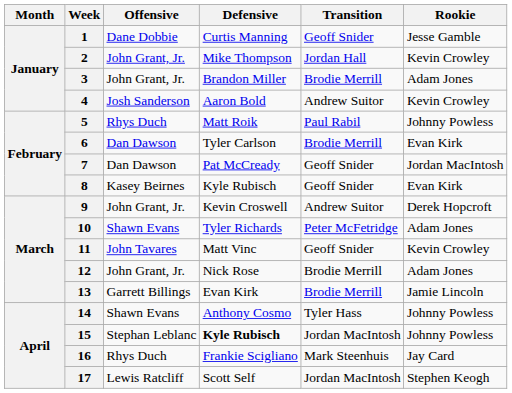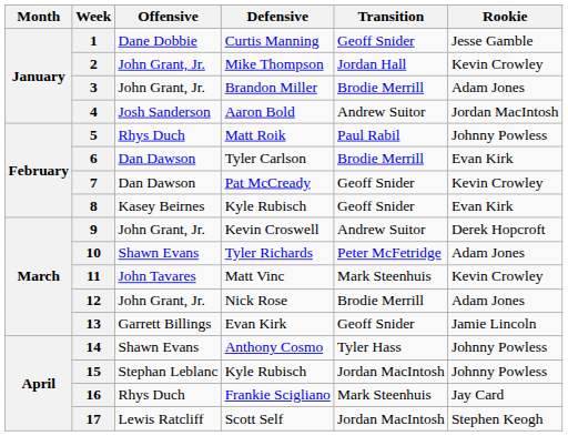 <table class="wikitable">
 <tr>
 <th>Month</th>
 <th>Week</th>
 <th>Offensive</th>
 <th>Defensive</th>
 <th>Transition</th>
 <th>Rookie</th>
 </tr>
 <tr>
 <th rowspan="4">January</th>
 <th>1</th>
 <td><a href='#'>Dane Dobbie</a></td>
 <td><a href='#'>Curtis Manning</a></td>
 <td><a href='#'>Geoff Snider</a></td>
 <td>Jesse Gamble</td>
 </tr>
 <tr>
 <th>2</th>
 <td><a href='#'>John Grant, Jr.</a></td>
 <td><a href='#'>Mike Thompson</a></td>
 <td><a href='#'>Jordan Hall</a></td>
 <td>Kevin Crowley</td>
 </tr>
 <tr>
 <th>3</th>
 <td>John Grant, Jr.</td>
 <td><a href='#'>Brandon Miller</a></td>
 <td><a href='#'>Brodie Merrill</a></td>
 <td>Adam Jones</td>
 </tr>
 <tr>
 <th>4</th>
 <td><a href='#'>Josh Sanderson</a></td>
 <td><a href='#'>Aaron Bold</a></td>
 <td>Andrew Suitor</td>
-<td>Kevin Crowley</td>
+<td>Jordan MacIntosh</td>
 </tr>
 <tr>
 <th rowspan="4">February</th>
 <th>5</th>
 <td><a href='#'>Rhys Duch</a></td>
 <td><a href='#'>Matt Roik</a></td>
 <td><a href='#'>Paul Rabil</a></td>
 <td>Johnny Powless</td>
 </tr>
 <tr>
 <th>6</th>
 <td><a href='#'>Dan Dawson</a></td>
 <td>Tyler Carlson</td>
 <td><a href='#'>Brodie Merrill</a></td>
 <td>Evan Kirk</td>
 </tr>
 <tr>
 <th>7</th>
 <td>Dan Dawson</td>
 <td><a href='#'>Pat McCready</a></td>
 <td>Geoff Snider</td>
-<td>Jordan MacIntosh</td>
+<td>Kevin Crowley</td>
 </tr>
 <tr>
 <th>8</th>
 <td>Kasey Beirnes</td>
 <td>Kyle Rubisch</td>
 <td>Geoff Snider</td>
 <td>Evan Kirk</td>
 </tr>
 <tr>
 <th rowspan="5">March</th>
 <th>9</th>
 <td>John Grant, Jr.</td>
 <td>Kevin Croswell</td>
 <td>Andrew Suitor</td>
 <td>Derek Hopcroft</td>
 </tr>
 <tr>
 <th>10</th>
 <td><a href='#'>Shawn Evans</a></td>
 <td><a href='#'>Tyler Richards</a></td>
 <td><a href='#'>Peter McFetridge</a></td>
 <td>Adam Jones</td>
 </tr>
 <tr>
 <th>11</th>
 <td><a href='#'>John Tavares</a></td>
 <td>Matt Vinc</td>
-<td>Geoff Snider</td>
+<td>Mark Steenhuis</td>
 <td>Kevin Crowley</td>
 </tr>
 <tr>
 <th>12</th>
 <td>John Grant, Jr.</td>
 <td>Nick Rose</td>
 <td>Brodie Merrill</td>
 <td>Adam Jones</td>
 </tr>
 <tr>
 <th>13</th>
 <td>Garrett Billings</td>
 <td>Evan Kirk</td>
-<td><a href='#'>Brodie Merrill</a></td>
+<td>Geoff Snider</td>
 <td>Jamie Lincoln</td>
 </tr>
 <tr>
 <th rowspan="4">April</th>
 <th>14</th>
 <td>Shawn Evans</td>
 <td><a href='#'>Anthony Cosmo</a></td>
 <td>Tyler Hass</td>
 <td>Johnny Powless</td>
 </tr>
 <tr>
 <th>15</th>
 <td>Stephan Leblanc</td>
-<td><strong>Kyle Rubisch</strong></td>
+<td>Kyle Rubisch</td>
 <td>Jordan MacIntosh</td>
 <td>Johnny Powless</td>
 </tr>
 <tr>
 <th>16</th>
 <td>Rhys Duch</td>
 <td><a href='#'>Frankie Scigliano</a></td>
 <td>Mark Steenhuis</td>
 <td>Jay Card</td>
 </tr>
 <tr>
 <th>17</th>
 <td>Lewis Ratcliff</td>
 <td>Scott Self</td>
 <td>Jordan MacIntosh</td>
 <td>Stephen Keogh</td>
 </tr>
 </table>
